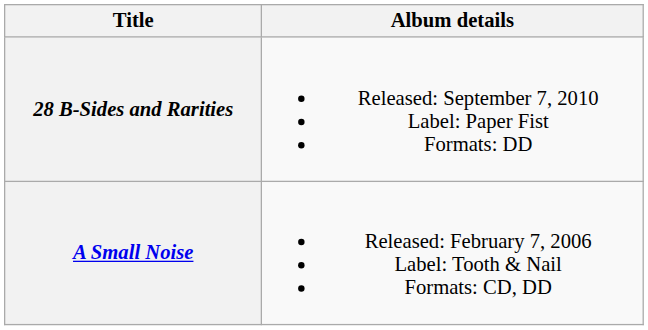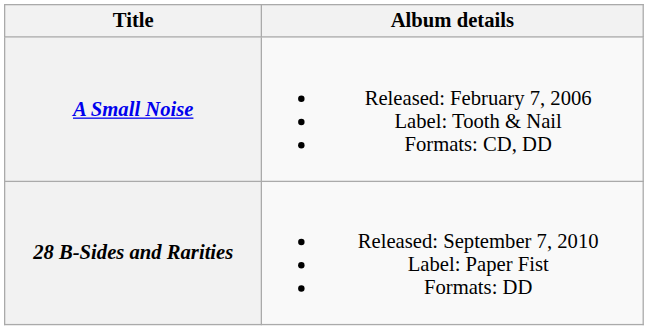 <table class="wikitable plainrowheaders" style="text-align:center;">
 <tr>
 <th scope="col" style="width:12em;">Title</th>
 <th scope="col" style="width:18em;">Album details</th>
 </tr>
 <tr>
+<th scope="row"><em><a href='#'>A Small Noise</a></em></th>
+<td><br><ul><li>Released: February 7, 2006 </li><li>Label: Tooth & Nail</li><li>Formats: CD, DD</li></ul></td>
+</tr>
+<tr>
 <th scope="row"><em>28 B-Sides and Rarities</em></th>
 <td><br><ul><li>Released: September 7, 2010 </li><li>Label: Paper Fist</li><li>Formats: DD</li></ul></td>
 </tr>
-<tr>
-<th scope="row"><em><a href='#'>A Small Noise</a></em></th>
-<td><br><ul><li>Released: February 7, 2006 </li><li>Label: Tooth & Nail</li><li>Formats: CD, DD</li></ul></td>
-</tr>
 </table>
